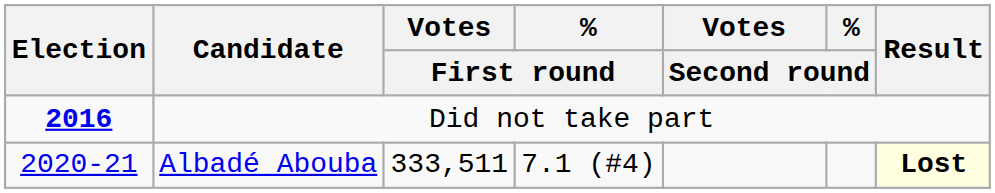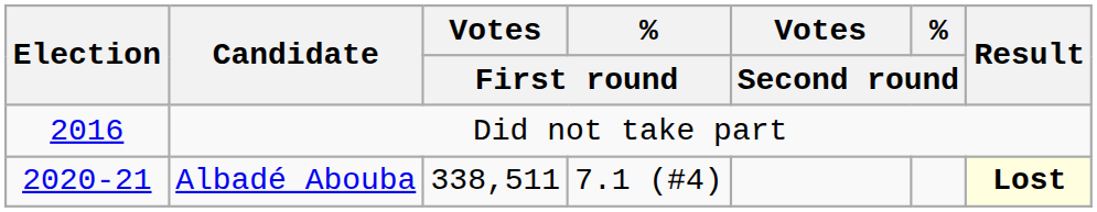 <table class="wikitable" style="text-align:center">
 <tr>
 <th rowspan="2">Election</th>
 <th rowspan="2">Candidate</th>
 <th>Votes</th>
 <th>%</th>
 <th>Votes</th>
 <th>%</th>
 <th rowspan="2">Result</th>
 </tr>
 <tr>
 <th colspan="2">First round</th>
 <th colspan="2">Second round</th>
 </tr>
 <tr>
-<td><strong><a href='#'>2016</a></strong></td>
+<td><a href='#'>2016</a></td>
 <td colspan="7">Did not take part</td>
 </tr>
 <tr>
 <td><a href='#'>2020-21</a></td>
 <td><a href='#'>Albadé Abouba</a></td>
-<td>333,511</td>
+<td>338,511</td>
 <td>7.1 (#4)</td>
 <td></td>
 <td></td>
 <td style="background: lightyellow;"><strong>Lost</strong> </td>
 </tr>
 </table>
